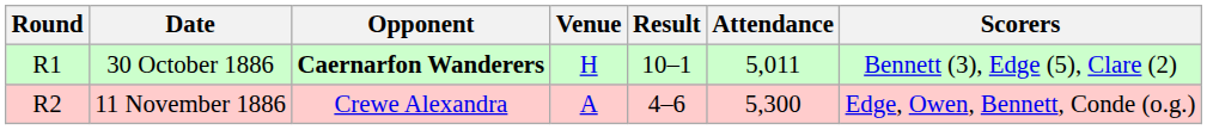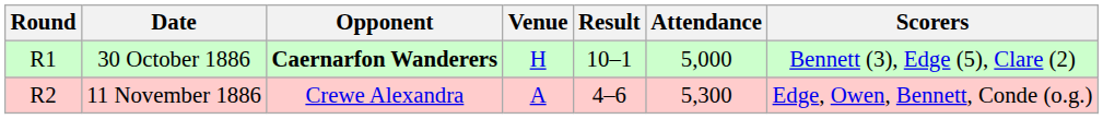 <table class="wikitable" style="font-size:100%; text-align:center">
 <tr>
 <th>Round</th>
 <th>Date</th>
 <th>Opponent</th>
 <th>Venue</th>
 <th>Result</th>
 <th>Attendance</th>
 <th>Scorers</th>
 </tr>
 <tr style="background-color: #CCFFCC;">
 <td>R1</td>
 <td>30 October 1886</td>
 <td><strong>Caernarfon Wanderers</strong></td>
 <td><a href='#'>H</a></td>
 <td>10–1</td>
-<td>5,011</td>
+<td>5,000</td>
 <td><a href='#'>Bennett</a> (3), <a href='#'>Edge</a> (5), <a href='#'>Clare</a> (2)</td>
 </tr>
 <tr style="background-color: #FFCCCC;">
 <td>R2</td>
 <td>11 November 1886</td>
 <td><a href='#'>Crewe Alexandra</a></td>
 <td><a href='#'>A</a></td>
 <td>4–6</td>
 <td>5,300</td>
 <td><a href='#'>Edge</a>, <a href='#'>Owen</a>, <a href='#'>Bennett</a>, Conde (o.g.)</td>
 </tr>
 </table>
